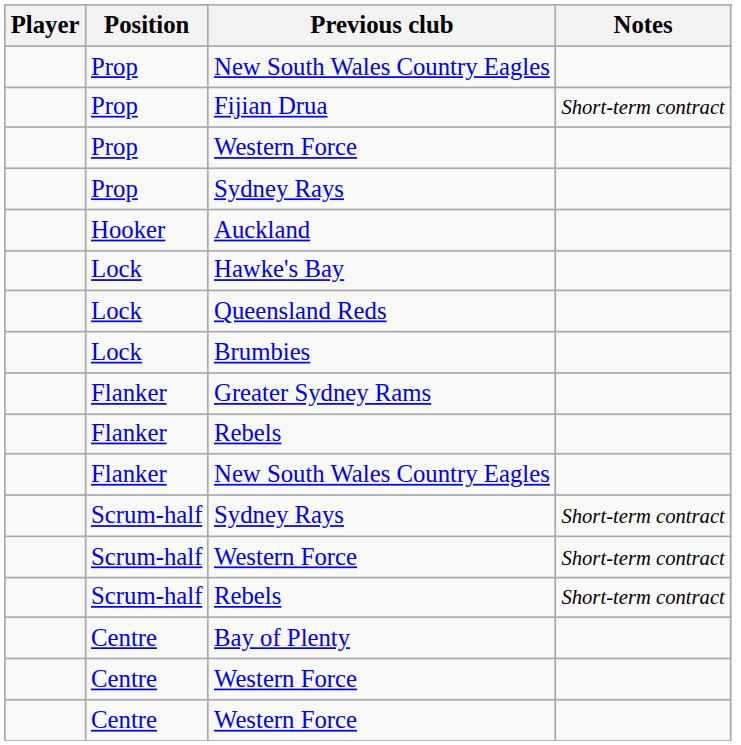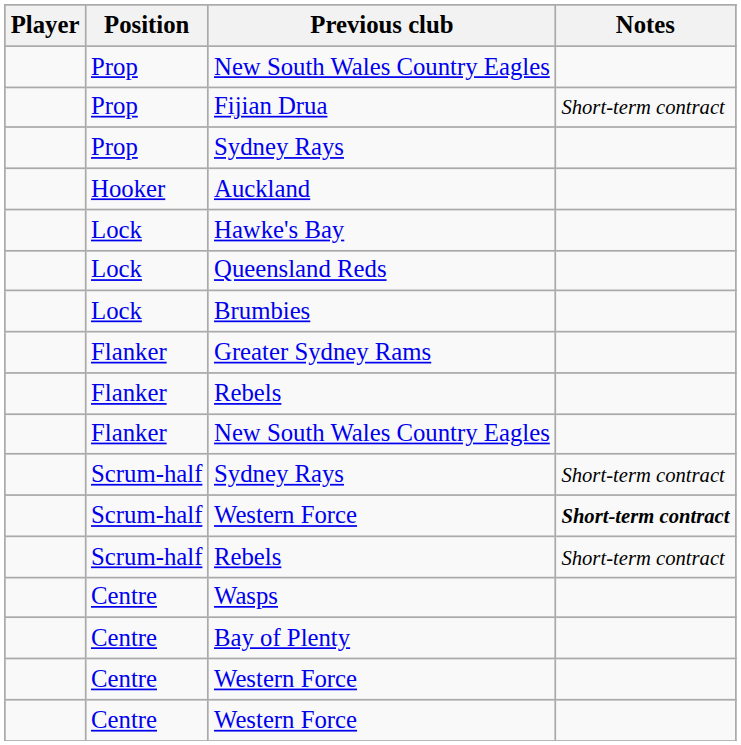 <table class="wikitable plainrowheaders" style="font-size:90%;">
 <tr>
 <th scope=col>Player</th>
 <th scope=col>Position</th>
 <th scope=col>Previous club</th>
 <th scope=col>Notes</th>
 </tr>
 <tr>
 <td align=left> </td>
 <td align=left><a href='#'>Prop</a></td>
 <td align=left><a href='#'>New South Wales Country Eagles</a></td>
 <td align=left></td>
 </tr>
 <tr>
 <td align=left> </td>
 <td align=left><a href='#'>Prop</a></td>
 <td align=left> <a href='#'>Fijian Drua</a></td>
 <td align=left><small><em>Short-term contract</em></small></td>
-</tr>
-<tr>
-<td align=left> </td>
-<td align=left><a href='#'>Prop</a></td>
-<td align=left><a href='#'>Western Force</a></td>
-<td align=left></td>
 </tr>
 <tr>
 <td align=left> </td>
 <td align=left><a href='#'>Prop</a></td>
 <td align=left><a href='#'>Sydney Rays</a></td>
 <td align=left></td>
 </tr>
 <tr>
 <td align=left> </td>
 <td align=left><a href='#'>Hooker</a></td>
 <td align=left> <a href='#'>Auckland</a></td>
 <td align=left></td>
 </tr>
 <tr>
 <td align=left> </td>
 <td align=left><a href='#'>Lock</a></td>
 <td align=left> <a href='#'>Hawke's Bay</a></td>
 <td align=left></td>
 </tr>
 <tr>
 <td align=left> </td>
 <td align=left><a href='#'>Lock</a></td>
 <td align=left><a href='#'>Queensland Reds</a></td>
 <td align=left></td>
 </tr>
 <tr>
 <td align=left> </td>
 <td align=left><a href='#'>Lock</a></td>
 <td align=left><a href='#'>Brumbies</a></td>
 <td align=left></td>
 </tr>
 <tr>
 <td align=left> </td>
 <td align=left><a href='#'>Flanker</a></td>
 <td align=left><a href='#'>Greater Sydney Rams</a></td>
 <td align=left></td>
 </tr>
 <tr>
 <td align=left> </td>
 <td align=left><a href='#'>Flanker</a></td>
 <td align=left><a href='#'>Rebels</a></td>
 <td align=left></td>
 </tr>
 <tr>
 <td align=left> </td>
 <td align=left><a href='#'>Flanker</a></td>
 <td align=left><a href='#'>New South Wales Country Eagles</a></td>
 <td align=left></td>
 </tr>
 <tr>
 <td align=left> </td>
 <td align=left><a href='#'>Scrum-half</a></td>
 <td align=left><a href='#'>Sydney Rays</a></td>
 <td align=left><small><em>Short-term contract</em></small></td>
 </tr>
 <tr>
 <td align=left> </td>
 <td align=left><a href='#'>Scrum-half</a></td>
 <td align=left><a href='#'>Western Force</a></td>
-<td align=left><small><em>Short-term contract</em></small></td>
+<td align=left><strong><small><em>Short-term contract</em></small></strong></td>
 </tr>
 <tr>
 <td align=left> </td>
 <td align=left><a href='#'>Scrum-half</a></td>
 <td align=left><a href='#'>Rebels</a></td>
 <td align=left><small><em>Short-term contract</em></small></td>
+</tr>
+<tr>
+<td align=left> </td>
+<td align=left><a href='#'>Centre</a></td>
+<td align=left> <a href='#'>Wasps</a></td>
+<td align=left></td>
 </tr>
 <tr>
 <td align=left> </td>
 <td align=left><a href='#'>Centre</a></td>
 <td align=left> <a href='#'>Bay of Plenty</a></td>
 <td align=left></td>
 </tr>
 <tr>
 <td align=left> </td>
 <td align=left><a href='#'>Centre</a></td>
 <td align=left><a href='#'>Western Force</a></td>
 <td align=left></td>
 </tr>
 <tr>
 <td align=left> </td>
 <td align=left><a href='#'>Centre</a></td>
 <td align=left><a href='#'>Western Force</a></td>
 <td align=left></td>
 </tr>
 </table>
